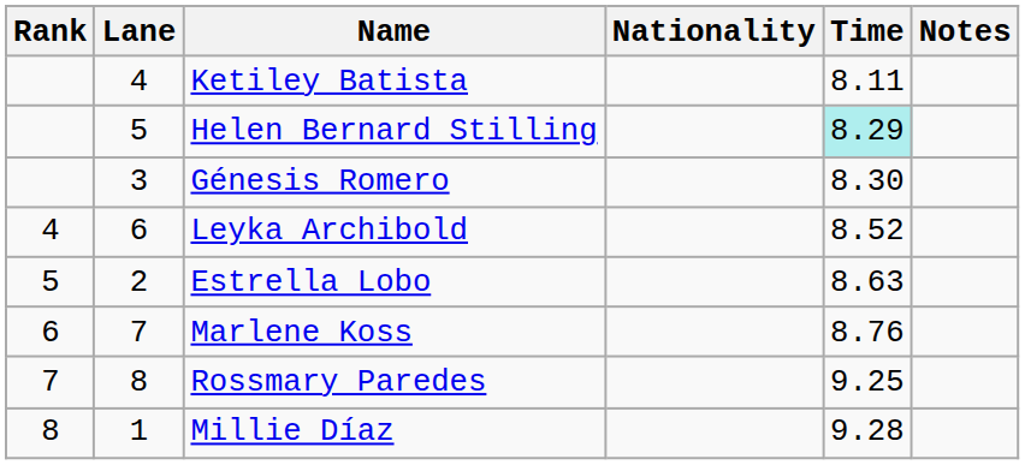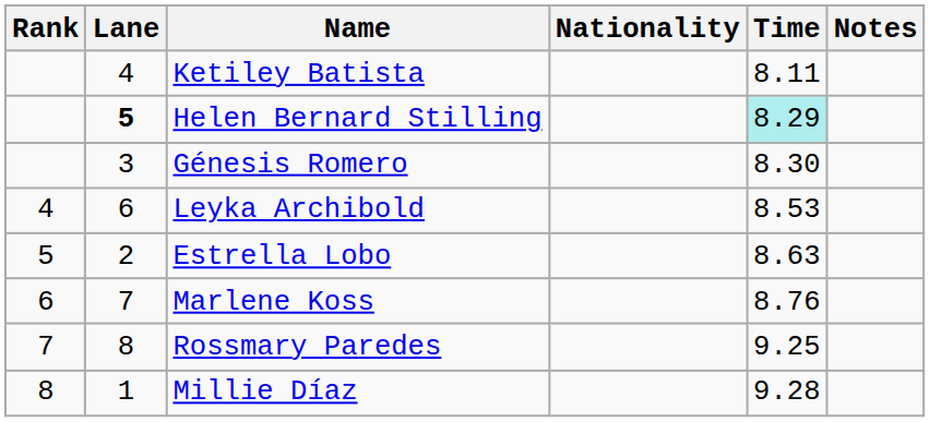 <table class="wikitable sortable" style="text-align:center">
 <tr>
 <th>Rank</th>
 <th>Lane</th>
 <th>Name</th>
 <th>Nationality</th>
 <th>Time</th>
 <th>Notes</th>
 </tr>
 <tr>
 <td></td>
 <td>4</td>
 <td align=left><a href='#'>Ketiley Batista</a></td>
 <td align=left></td>
 <td>8.11</td>
 <td></td>
 </tr>
 <tr>
 <td></td>
-<td>5</td>
+<td><strong>5</strong></td>
 <td align=left><a href='#'>Helen Bernard Stilling</a></td>
 <td align=left></td>
 <td style="background: paleturquoise;">8.29</td>
 <td></td>
 </tr>
 <tr>
 <td></td>
 <td>3</td>
 <td align=left><a href='#'>Génesis Romero</a></td>
 <td align=left></td>
 <td>8.30</td>
 <td></td>
 </tr>
 <tr>
 <td>4</td>
 <td>6</td>
 <td align=left><a href='#'>Leyka Archibold</a></td>
 <td align=left></td>
-<td>8.52</td>
+<td>8.53</td>
 <td></td>
 </tr>
 <tr>
 <td>5</td>
 <td>2</td>
 <td align=left><a href='#'>Estrella Lobo</a></td>
 <td align=left></td>
 <td>8.63</td>
 <td></td>
 </tr>
 <tr>
 <td>6</td>
 <td>7</td>
 <td align=left><a href='#'>Marlene Koss</a></td>
 <td align=left></td>
 <td>8.76</td>
 <td></td>
 </tr>
 <tr>
 <td>7</td>
 <td>8</td>
 <td align=left><a href='#'>Rossmary Paredes</a></td>
 <td align=left></td>
 <td>9.25</td>
 <td></td>
 </tr>
 <tr>
 <td>8</td>
 <td>1</td>
 <td align=left><a href='#'>Millie Díaz</a></td>
 <td align=left></td>
 <td>9.28</td>
 <td></td>
 </tr>
 </table>
